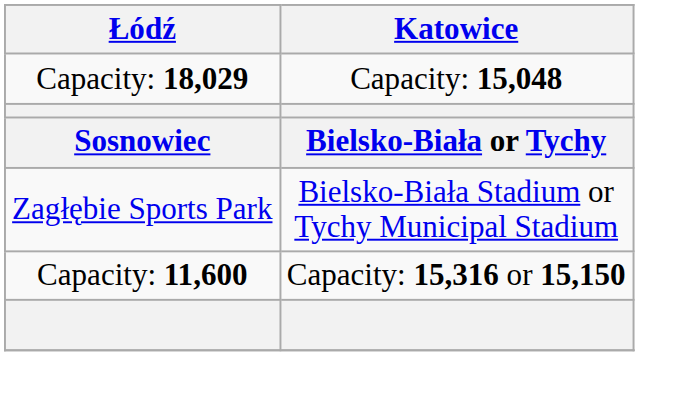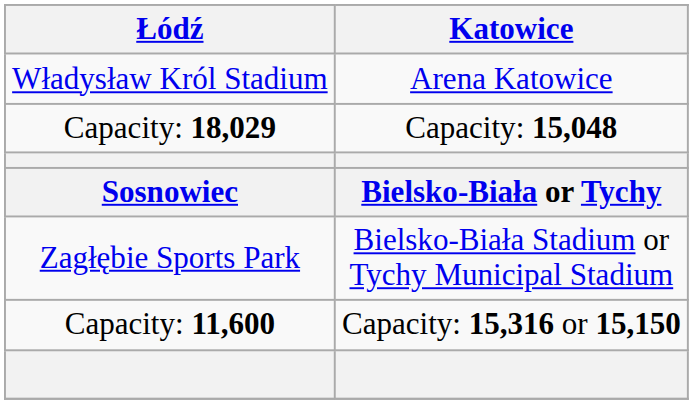 <table class="wikitable" style="text-align:center">
 <tr>
 <th><a href='#'>Łódź</a></th>
 <th><a href='#'>Katowice</a></th>
+</tr>
+<tr>
+<td><a href='#'>Władysław Król Stadium</a></td>
+<td><a href='#'>Arena Katowice</a></td>
 </tr>
 <tr>
 <td>Capacity: <strong>18,029</strong></td>
 <td>Capacity: <strong>15,048</strong></td>
 </tr>
 <tr>
 <th></th>
 <th></th>
 </tr>
 <tr>
 <th><a href='#'>Sosnowiec</a></th>
 <th><a href='#'>Bielsko-Biała</a> or <a href='#'>Tychy</a></th>
 </tr>
 <tr>
 <td><a href='#'>Zagłębie Sports Park</a></td>
 <td><a href='#'>Bielsko-Biała Stadium</a> or<br><a href='#'>Tychy Municipal Stadium</a></td>
 </tr>
 <tr>
 <td>Capacity: <strong>11,600</strong></td>
 <td>Capacity: <strong>15,316</strong> or <strong>15,150</strong></td>
 </tr>
 <tr>
 <th></th>
 <th><br></th>
 </tr>
 <tr>
 </tr>
 </table>
